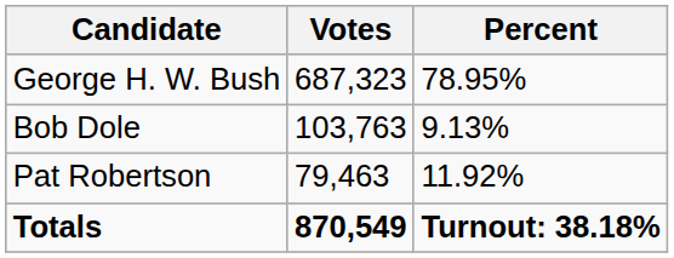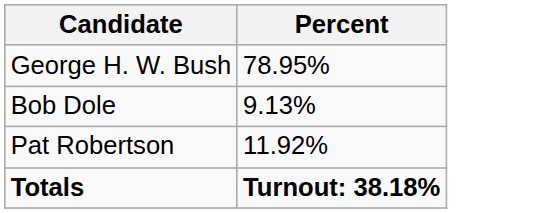 <table class="wikitable">
 <tr>
 <th>Candidate</th>
-<th>Votes</th>
 <th>Percent</th>
 </tr>
 <tr>
 <td>George H. W. Bush</td>
-<td>687,323</td>
 <td>78.95%</td>
 </tr>
 <tr>
 <td>Bob Dole</td>
-<td>103,763</td>
 <td>9.13%</td>
 </tr>
 <tr>
 <td>Pat Robertson</td>
-<td>79,463</td>
 <td>11.92%</td>
 </tr>
 <tr>
 <td><strong>Totals</strong></td>
-<td><strong>870,549</strong></td>
 <td><strong>Turnout: 38.18%</strong></td>
 </tr>
 </table>
